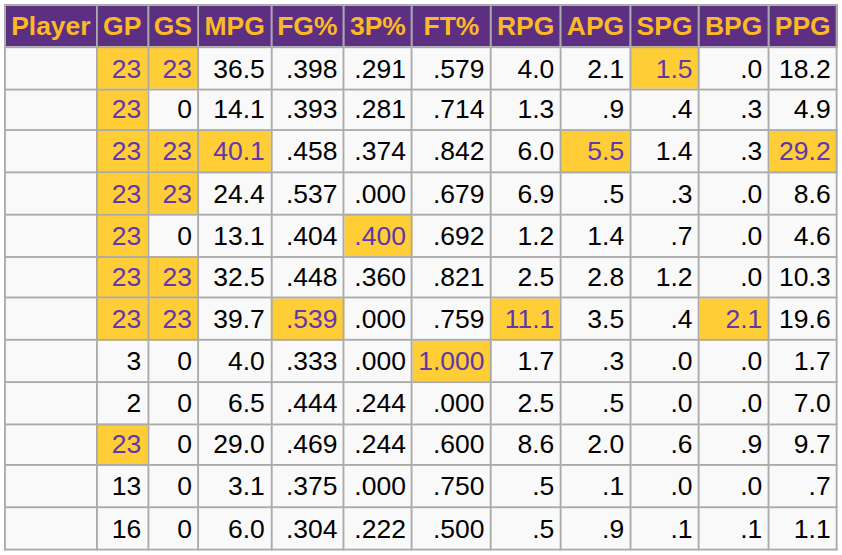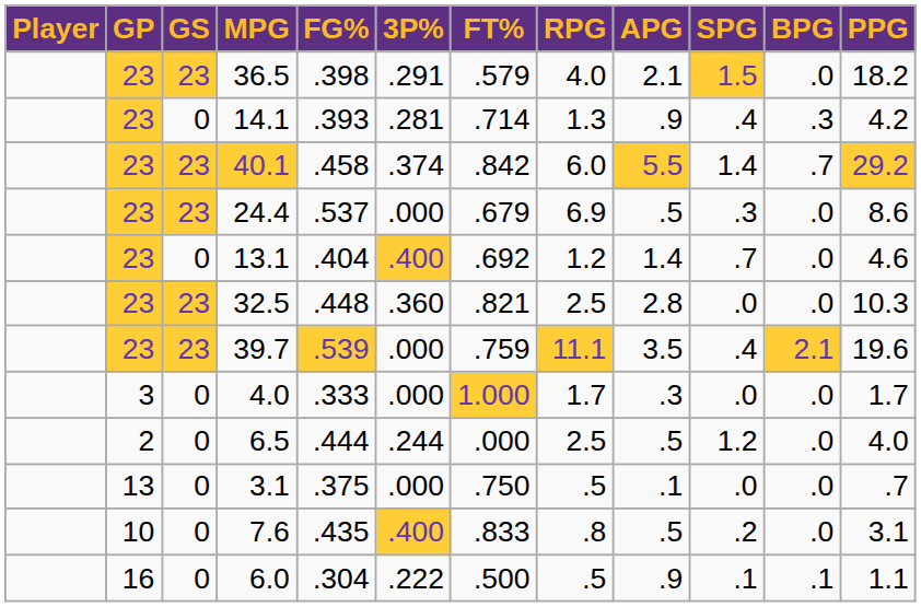 <table class="wikitable sortable" style="font-size:90%; text-align:right;">
 <tr>
 <th style="background:#5c2f83; color:#fcb926">Player</th>
 <th style="background:#5c2f83; color:#fcb926">GP</th>
 <th style="background:#5c2f83; color:#fcb926">GS</th>
 <th style="background:#5c2f83; color:#fcb926">MPG</th>
 <th style="background:#5c2f83; color:#fcb926">FG%</th>
 <th style="background:#5c2f83; color:#fcb926">3P%</th>
 <th style="background:#5c2f83; color:#fcb926">FT%</th>
 <th style="background:#5c2f83; color:#fcb926">RPG</th>
 <th style="background:#5c2f83; color:#fcb926">APG</th>
 <th style="background:#5c2f83; color:#fcb926">SPG</th>
 <th style="background:#5c2f83; color:#fcb926">BPG</th>
 <th style="background:#5c2f83; color:#fcb926">PPG</th>
 </tr>
 <tr>
 <td><strong></strong></td>
 <td style="background:#ffcd35;color:#6137ad;">23</td>
 <td style="background:#ffcd35;color:#6137ad;">23</td>
 <td>36.5</td>
 <td>.398</td>
 <td>.291</td>
 <td>.579</td>
 <td>4.0</td>
 <td>2.1</td>
 <td style="background:#ffcd35;color:#6137ad;">1.5</td>
 <td>.0</td>
 <td>18.2</td>
 </tr>
 <tr>
 <td></td>
 <td style="background:#ffcd35;color:#6137ad;">23</td>
 <td>0</td>
 <td>14.1</td>
 <td>.393</td>
 <td>.281</td>
 <td>.714</td>
 <td>1.3</td>
 <td>.9</td>
 <td>.4</td>
 <td>.3</td>
-<td>4.9</td>
+<td>4.2</td>
 </tr>
 <tr>
 <td><strong></strong></td>
 <td style="background:#ffcd35;color:#6137ad;">23</td>
 <td style="background:#ffcd35;color:#6137ad;">23</td>
 <td style="background:#ffcd35;color:#6137ad;">40.1</td>
 <td>.458</td>
 <td>.374</td>
 <td>.842</td>
 <td>6.0</td>
 <td style="background:#ffcd35;color:#6137ad;">5.5</td>
 <td>1.4</td>
-<td>.3</td>
+<td>.7</td>
 <td style="background:#ffcd35;color:#6137ad;">29.2</td>
 </tr>
 <tr>
 <td><strong></strong></td>
 <td style="background:#ffcd35;color:#6137ad;">23</td>
 <td style="background:#ffcd35;color:#6137ad;">23</td>
 <td>24.4</td>
 <td>.537</td>
 <td>.000</td>
 <td>.679</td>
 <td>6.9</td>
 <td>.5</td>
 <td>.3</td>
 <td>.0</td>
 <td>8.6</td>
 </tr>
 <tr>
 <td></td>
 <td style="background:#ffcd35;color:#6137ad;">23</td>
 <td>0</td>
 <td>13.1</td>
 <td>.404</td>
 <td style="background:#ffcd35;color:#6137ad;">.400</td>
 <td>.692</td>
 <td>1.2</td>
 <td>1.4</td>
 <td>.7</td>
 <td>.0</td>
 <td>4.6</td>
 </tr>
 <tr>
 <td><strong></strong></td>
 <td style="background:#ffcd35;color:#6137ad;">23</td>
 <td style="background:#ffcd35;color:#6137ad;">23</td>
 <td>32.5</td>
 <td>.448</td>
 <td>.360</td>
 <td>.821</td>
 <td>2.5</td>
 <td>2.8</td>
-<td>1.2</td>
+<td>.0</td>
 <td>.0</td>
 <td>10.3</td>
 </tr>
 <tr>
 <td><strong></strong></td>
 <td style="background:#ffcd35;color:#6137ad;">23</td>
 <td style="background:#ffcd35;color:#6137ad;">23</td>
 <td>39.7</td>
 <td style="background:#ffcd35;color:#6137ad;">.539</td>
 <td>.000</td>
 <td>.759</td>
 <td style="background:#ffcd35;color:#6137ad;">11.1</td>
 <td>3.5</td>
 <td>.4</td>
 <td style="background:#ffcd35;color:#6137ad;">2.1</td>
 <td>19.6</td>
 </tr>
 <tr>
 <td></td>
 <td>3</td>
 <td>0</td>
 <td>4.0</td>
 <td>.333</td>
 <td>.000</td>
 <td style="background:#ffcd35;color:#6137ad;">1.000</td>
 <td>1.7</td>
 <td>.3</td>
 <td>.0</td>
 <td>.0</td>
 <td>1.7</td>
 </tr>
 <tr>
 <td></td>
 <td>2</td>
 <td>0</td>
 <td>6.5</td>
 <td>.444</td>
 <td>.244</td>
 <td>.000</td>
 <td>2.5</td>
 <td>.5</td>
+<td>1.2</td>
 <td>.0</td>
-<td>.0</td>
-<td>7.0</td>
-</tr>
-<tr>
-<td></td>
-<td style="background:#ffcd35;color:#6137ad;">23</td>
-<td>0</td>
-<td>29.0</td>
-<td>.469</td>
-<td>.244</td>
-<td>.600</td>
-<td>8.6</td>
-<td>2.0</td>
-<td>.6</td>
-<td>.9</td>
-<td>9.7</td>
+<td>4.0</td>
 </tr>
 <tr>
 <td></td>
 <td>13</td>
 <td>0</td>
 <td>3.1</td>
 <td>.375</td>
 <td>.000</td>
 <td>.750</td>
 <td>.5</td>
 <td>.1</td>
 <td>.0</td>
 <td>.0</td>
 <td>.7</td>
 </tr>
 <tr>
 <td></td>
+<td>10</td>
+<td>0</td>
+<td>7.6</td>
+<td>.435</td>
+<td style="background:#ffcd35;color:#6137ad;">.400</td>
+<td>.833</td>
+<td>.8</td>
+<td>.5</td>
+<td>.2</td>
+<td>.0</td>
+<td>3.1</td>
+</tr>
+<tr>
+<td></td>
 <td>16</td>
 <td>0</td>
 <td>6.0</td>
 <td>.304</td>
 <td>.222</td>
 <td>.500</td>
 <td>.5</td>
 <td>.9</td>
 <td>.1</td>
 <td>.1</td>
 <td>1.1</td>
 </tr>
 </table>
